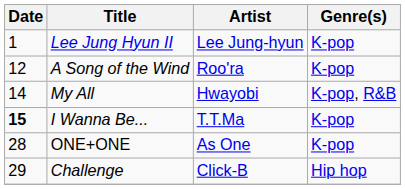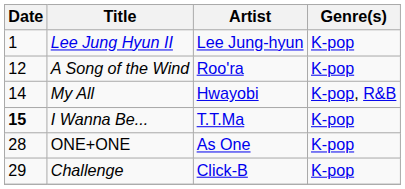 <table class="wikitable" style="text-align: left;">
 <tr>
 <th>Date</th>
 <th>Title</th>
 <th>Artist</th>
 <th>Genre(s)</th>
 </tr>
 <tr>
 <td>1</td>
 <td><em><a href='#'>Lee Jung Hyun II</a></em></td>
 <td><a href='#'>Lee Jung-hyun</a></td>
 <td><a href='#'>K-pop</a></td>
 </tr>
 <tr>
 <td>12</td>
 <td><em>A Song of the Wind</em></td>
 <td><a href='#'>Roo'ra</a></td>
 <td><a href='#'>K-pop</a></td>
 </tr>
 <tr>
 <td>14</td>
 <td><em>My All</em></td>
 <td><a href='#'>Hwayobi</a></td>
 <td><a href='#'>K-pop</a>, <a href='#'>R&B</a></td>
 </tr>
 <tr>
 <td><strong>15</strong></td>
 <td><em>I Wanna Be...</em></td>
 <td><a href='#'>T.T.Ma</a></td>
 <td><a href='#'>K-pop</a></td>
 </tr>
 <tr>
 <td>28</td>
 <td>ONE+ONE</td>
 <td><a href='#'>As One</a></td>
 <td><a href='#'>K-pop</a></td>
 </tr>
 <tr>
 <td>29</td>
 <td><em>Challenge</em></td>
 <td><a href='#'>Click-B</a></td>
-<td><a href='#'>Hip hop</a></td>
+<td><a href='#'>K-pop</a></td>
 </tr>
 <tr>
 </tr>
 </table>
